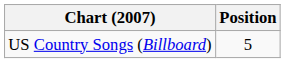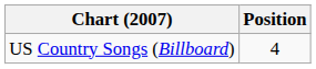 <table class="wikitable sortable">
 <tr>
 <th scope="col">Chart (2007)</th>
 <th scope="col">Position</th>
 </tr>
 <tr>
 <td>US <a href='#'>Country Songs</a> (<em><a href='#'>Billboard</a></em>)</td>
-<td align="center">5</td>
+<td align="center">4</td>
 </tr>
 </table>
